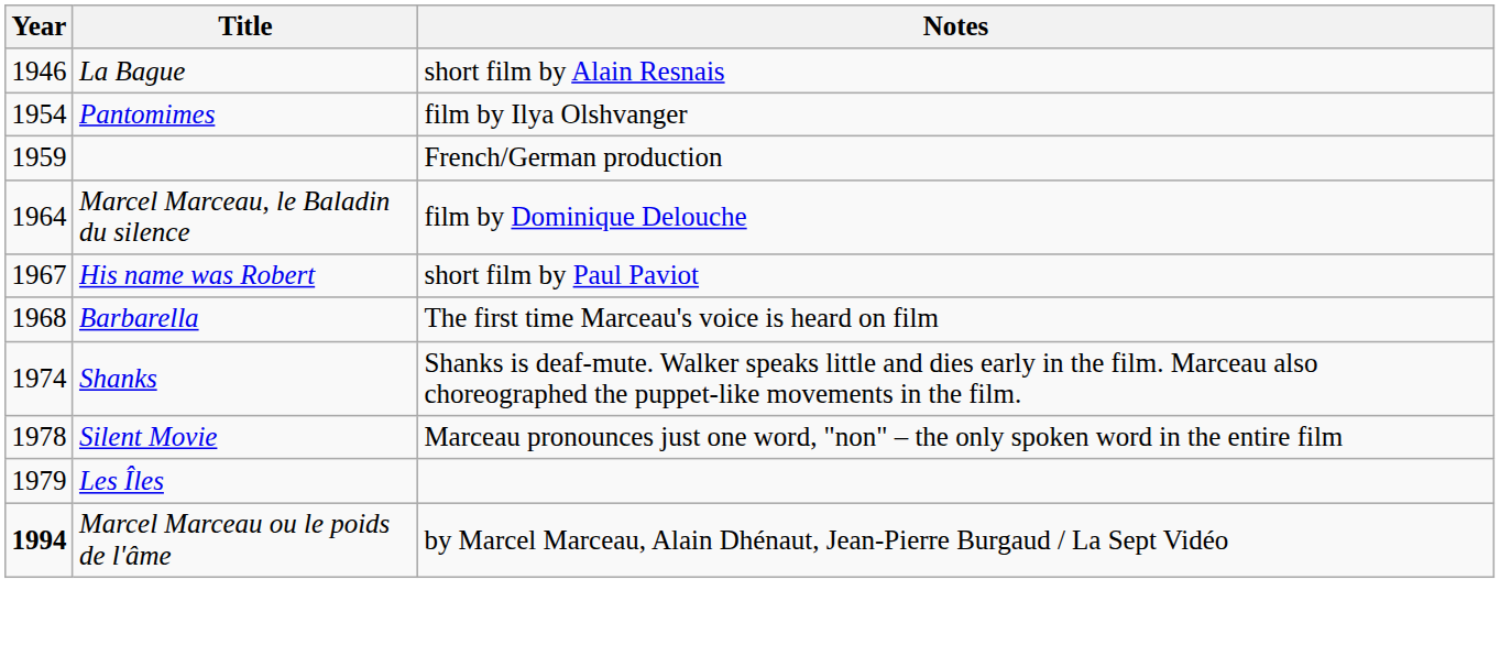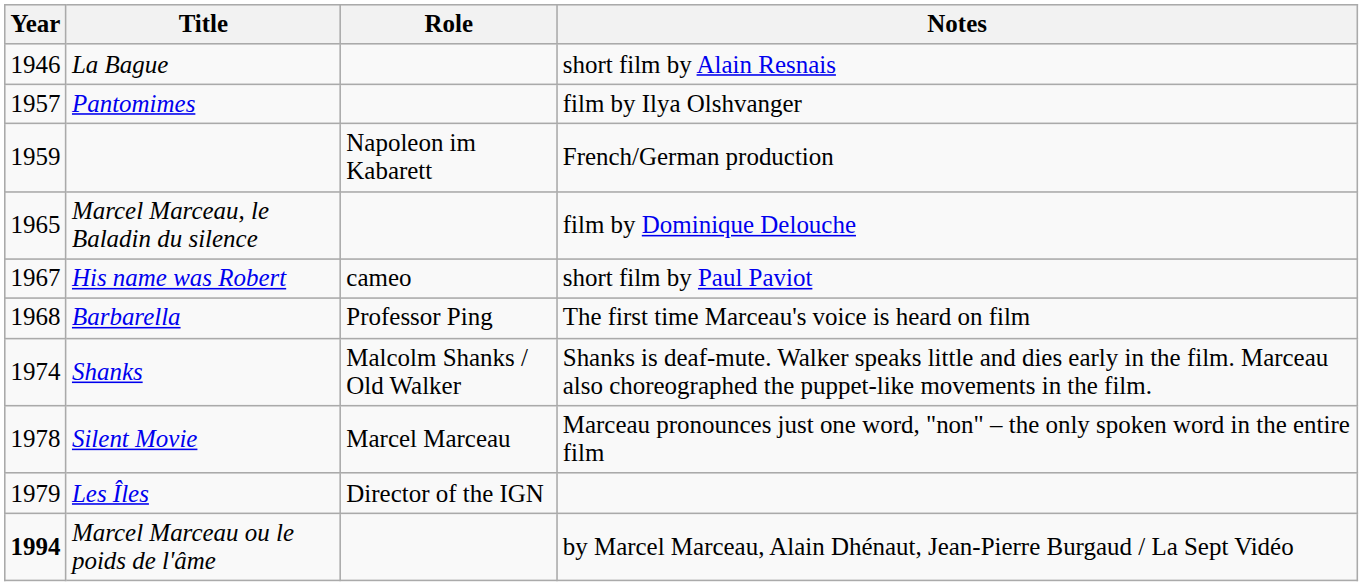 <table class="wikitable">
 <tr>
 <th>Year</th>
 <th>Title</th>
+<th>Role</th>
 <th>Notes</th>
 </tr>
 <tr>
 <td>1946</td>
 <td><em>La Bague</em></td>
+<td></td>
 <td>short film by <a href='#'>Alain Resnais</a></td>
 </tr>
 <tr>
-<td>1954</td>
+<td>1957</td>
 <td><em><a href='#'>Pantomimes</a></em></td>
+<td></td>
 <td>film by Ilya Olshvanger</td>
 </tr>
 <tr>
 <td>1959</td>
 <td><em></em></td>
+<td>Napoleon im Kabarett</td>
 <td>French/German production</td>
 </tr>
 <tr>
-<td>1964</td>
+<td>1965</td>
 <td><em>Marcel Marceau, le Baladin du silence</em></td>
+<td></td>
 <td>film by <a href='#'>Dominique Delouche</a></td>
 </tr>
 <tr>
 <td>1967</td>
 <td><em><a href='#'>His name was Robert</a></em></td>
+<td>cameo</td>
 <td>short film by <a href='#'>Paul Paviot</a></td>
 </tr>
 <tr>
 <td>1968</td>
 <td><em><a href='#'>Barbarella</a></em></td>
+<td>Professor Ping</td>
 <td>The first time Marceau's voice is heard on film</td>
 </tr>
 <tr>
 <td>1974</td>
 <td><em><a href='#'>Shanks</a></em></td>
+<td>Malcolm Shanks / Old Walker</td>
 <td>Shanks is deaf-mute. Walker speaks little and dies early in the film. Marceau also choreographed the puppet-like movements in the film.</td>
 </tr>
 <tr>
 <td>1978</td>
 <td><em><a href='#'>Silent Movie</a></em></td>
+<td>Marcel Marceau</td>
 <td>Marceau pronounces just one word, "non" – the only spoken word in the entire film</td>
 </tr>
 <tr>
 <td>1979</td>
 <td><em><a href='#'>Les Îles</a></em></td>
+<td>Director of the IGN</td>
 <td></td>
 </tr>
 <tr>
 <td><strong>1994</strong></td>
 <td><em>Marcel Marceau ou le poids de l'âme</em></td>
+<td></td>
 <td>by Marcel Marceau, Alain Dhénaut, Jean-Pierre Burgaud / La Sept Vidéo</td>
 </tr>
 </table>
